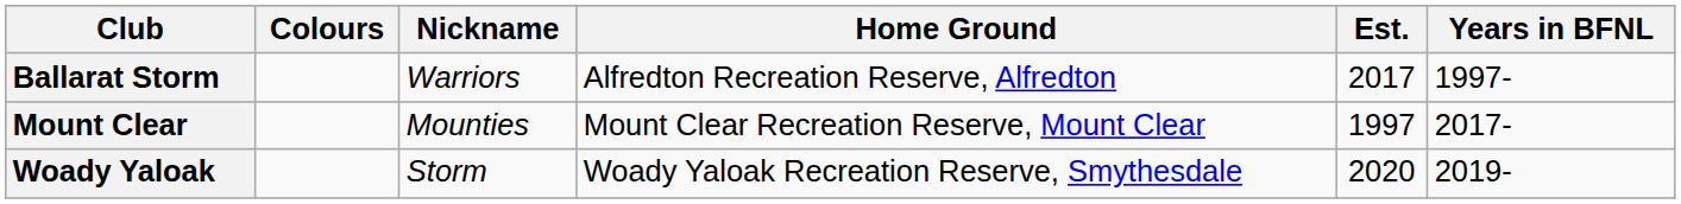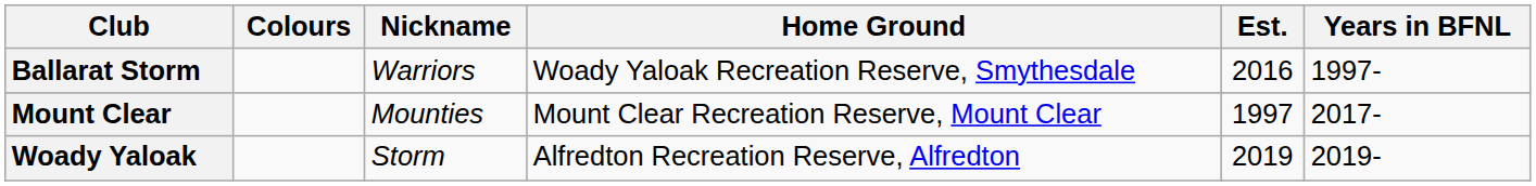 <table class="wikitable sortable" style="width:100%">
 <tr>
 <th>Club</th>
 <th>Colours</th>
 <th>Nickname</th>
 <th>Home Ground</th>
 <th>Est.</th>
 <th>Years in BFNL</th>
 </tr>
 <tr>
 <th style="text-align:left">Ballarat Storm</th>
 <td></td>
 <td align="left"><em>Warriors</em></td>
-<td align="left">Alfredton Recreation Reserve, <a href='#'>Alfredton</a></td>
-<td align="center">2017</td>
+<td align="left">Woady Yaloak Recreation Reserve, <a href='#'>Smythesdale</a></td>
+<td align="center">2016</td>
 <td>1997-</td>
 </tr>
 <tr>
 <th style="text-align:left">Mount Clear</th>
 <td></td>
 <td align="left"><em>Mounties</em></td>
 <td align="left">Mount Clear Recreation Reserve, <a href='#'>Mount Clear</a></td>
 <td align="center">1997</td>
 <td>2017-</td>
 </tr>
 <tr>
 <th style="text-align:left">Woady Yaloak</th>
 <td></td>
 <td align="left"><em>Storm</em></td>
-<td align="left">Woady Yaloak Recreation Reserve, <a href='#'>Smythesdale</a></td>
-<td align="center">2020</td>
+<td align="left">Alfredton Recreation Reserve, <a href='#'>Alfredton</a></td>
+<td align="center">2019</td>
 <td>2019-</td>
 </tr>
 </table>
